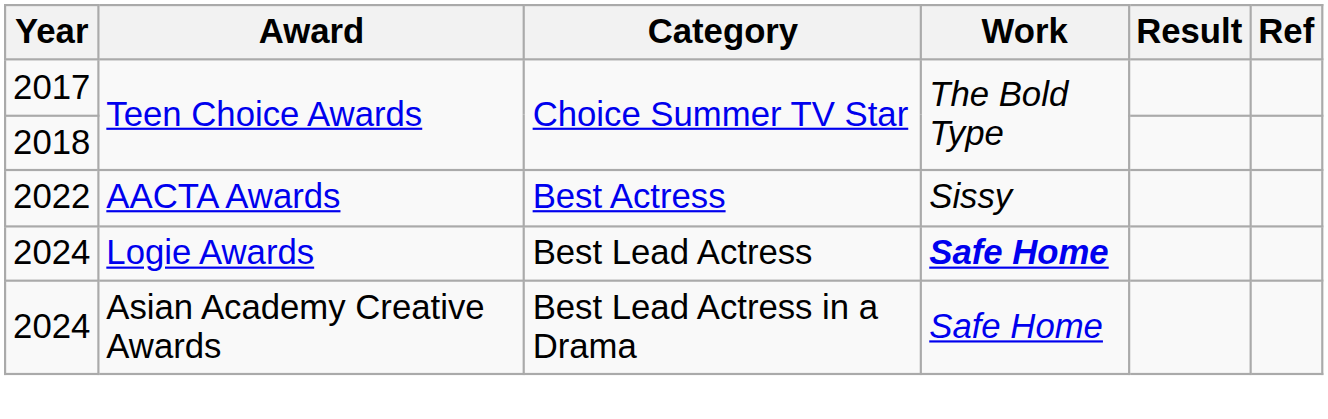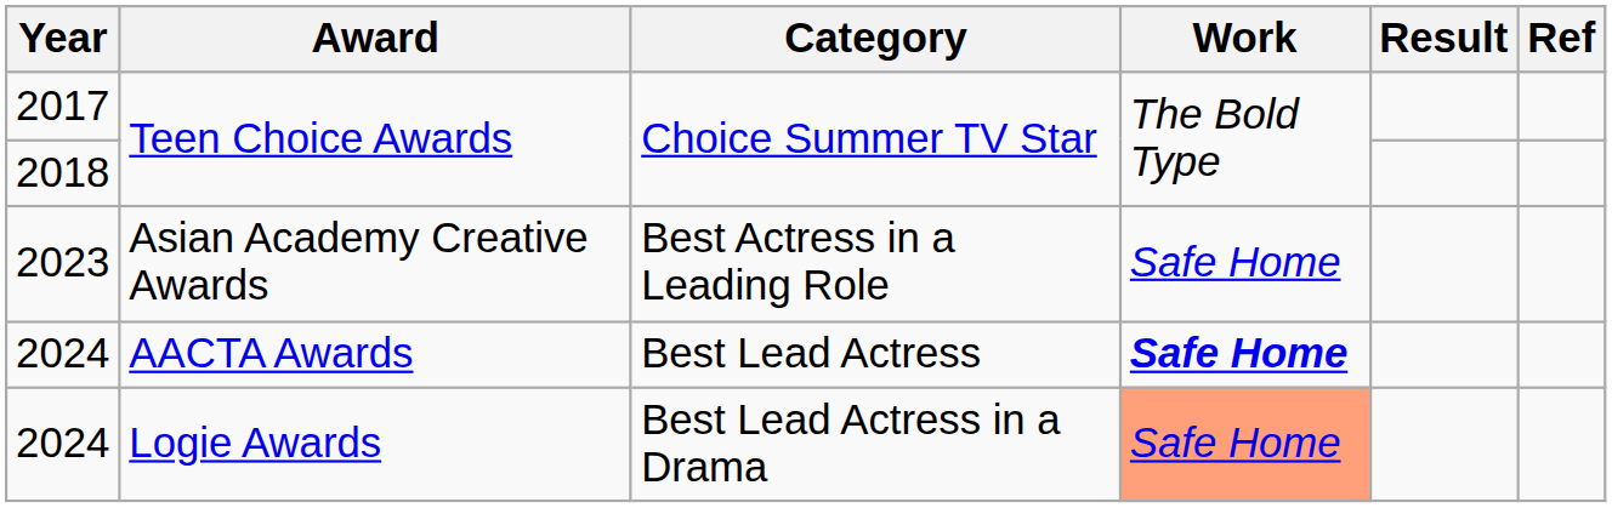 <table class="wikitable sortable">
 <tr>
 <th>Year</th>
 <th>Award</th>
 <th>Category</th>
 <th>Work</th>
 <th>Result</th>
 <th>Ref</th>
 </tr>
 <tr>
 <td>2017</td>
 <td rowspan="2"><a href='#'>Teen Choice Awards</a></td>
 <td rowspan="2"><a href='#'>Choice Summer TV Star</a></td>
 <td rowspan="2"><em>The Bold Type</em></td>
 <td></td>
 <td></td>
 </tr>
 <tr>
 <td>2018</td>
 <td></td>
 <td></td>
 </tr>
 <tr>
-<td>2022</td>
-<td><a href='#'>AACTA Awards</a></td>
-<td><a href='#'>Best Actress</a></td>
-<td><em>Sissy</em></td>
+<td>2023</td>
+<td>Asian Academy Creative Awards</td>
+<td>Best Actress in a Leading Role</td>
+<td><em><a href='#'>Safe Home</a></em></td>
 <td></td>
 <td></td>
 </tr>
 <tr>
 <td>2024</td>
-<td><a href='#'>Logie Awards</a></td>
+<td><a href='#'>AACTA Awards</a></td>
 <td>Best Lead Actress</td>
 <td><strong><em><a href='#'>Safe Home</a></em></strong></td>
 <td></td>
 <td></td>
 </tr>
 <tr>
 <td>2024</td>
-<td>Asian Academy Creative Awards</td>
+<td><a href='#'>Logie Awards</a></td>
 <td>Best Lead Actress in a Drama</td>
-<td><em><a href='#'>Safe Home</a></em></td>
+<td style="background: lightsalmon;"><em><a href='#'>Safe Home</a></em></td>
 <td></td>
 <td></td>
 </tr>
 </table>
